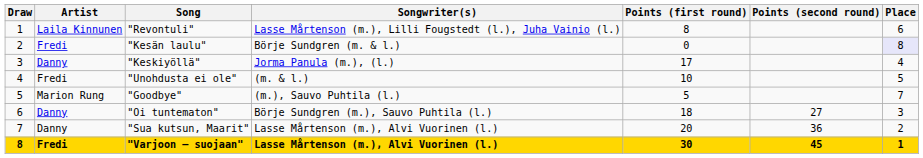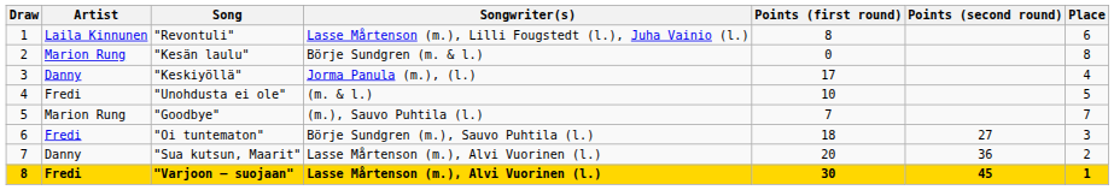 <table class="sortable wikitable" style="margin: 1em auto 1em auto; text-align:center">
 <tr>
 <th>Draw</th>
 <th>Artist</th>
 <th>Song</th>
 <th>Songwriter(s)</th>
 <th>Points (first round)</th>
 <th>Points (second round)</th>
 <th>Place</th>
 </tr>
 <tr>
 <td>1</td>
 <td align="left"><a href='#'>Laila Kinnunen</a></td>
 <td align="left">"Revontuli"</td>
 <td align="left"><a href='#'>Lasse Mårtenson</a> (m.), Lilli Fougstedt (l.), <a href='#'>Juha Vainio</a> (l.)</td>
 <td>8</td>
 <td></td>
 <td>6</td>
 </tr>
 <tr>
 <td>2</td>
-<td align="left"><a href='#'>Fredi</a></td>
+<td align="left"><a href='#'>Marion Rung</a></td>
 <td align="left">"Kesän laulu"</td>
 <td align="left">Börje Sundgren (m. & l.)</td>
 <td>0</td>
 <td></td>
-<td style="background: lavender;">8</td>
+<td>8</td>
 </tr>
 <tr>
 <td>3</td>
 <td align="left"><a href='#'>Danny</a></td>
 <td align="left">"Keskiyöllä"</td>
 <td align="left"><a href='#'>Jorma Panula</a> (m.),  (l.)</td>
 <td>17</td>
 <td></td>
 <td>4</td>
 </tr>
 <tr>
 <td>4</td>
 <td align="left">Fredi</td>
 <td align="left">"Unohdusta ei ole"</td>
 <td align="left"> (m. & l.)</td>
 <td>10</td>
 <td></td>
 <td>5</td>
 </tr>
 <tr>
 <td>5</td>
 <td align="left">Marion Rung</td>
 <td align="left">"Goodbye"</td>
 <td align="left"> (m.), Sauvo Puhtila (l.)</td>
-<td>5</td>
+<td>7</td>
 <td></td>
 <td>7</td>
 </tr>
 <tr>
 <td>6</td>
-<td align="left"><a href='#'>Danny</a></td>
+<td align="left"><a href='#'>Fredi</a></td>
 <td align="left">"Oi tuntematon"</td>
 <td align="left">Börje Sundgren (m.), Sauvo Puhtila (l.)</td>
 <td>18</td>
 <td>27</td>
 <td>3</td>
 </tr>
 <tr>
 <td>7</td>
 <td align="left">Danny</td>
 <td align="left">"Sua kutsun, Maarit"</td>
 <td align="left">Lasse Mårtenson (m.), Alvi Vuorinen (l.)</td>
 <td>20</td>
 <td>36</td>
 <td>2</td>
 </tr>
 <tr style="font-weight:bold;background:gold;">
 <td>8</td>
 <td align="left">Fredi</td>
 <td align="left">"Varjoon – suojaan"</td>
 <td align="left">Lasse Mårtenson (m.), Alvi Vuorinen (l.)</td>
 <td>30</td>
 <td>45</td>
 <td>1</td>
 </tr>
 </table>
